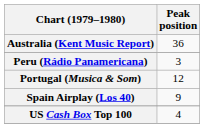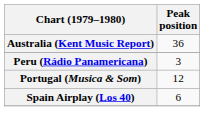 <table class="wikitable sortable plainrowheaders" style="text-align:center">
 <tr>
 <th scope="col">Chart (1979–1980)</th>
 <th scope="col">Peak<br>position</th>
 </tr>
 <tr>
 <th scope="row">Australia (<a href='#'>Kent Music Report</a>)</th>
 <td>36</td>
 </tr>
 <tr>
 </tr>
 <tr>
 </tr>
 <tr>
 </tr>
 <tr>
 </tr>
 <tr>
 </tr>
 <tr>
 </tr>
 <tr>
 </tr>
 <tr>
 </tr>
 <tr>
 <th scope="row">Peru (<a href='#'>Rádio Panamericana</a>)</th>
 <td>3</td>
 </tr>
 <tr>
 <th scope="row">Portugal (<em>Musica & Som</em>)</th>
 <td>12</td>
 </tr>
 <tr>
 <th scope="row">Spain Airplay (<a href='#'>Los 40</a>)</th>
-<td>9</td>
+<td>6</td>
 </tr>
 <tr>
 </tr>
 <tr>
 </tr>
 <tr>
 </tr>
 <tr>
 </tr>
 <tr>
 </tr>
 <tr>
-<th scope="row">US <em><a href='#'>Cash Box</a></em> Top 100</th>
-<td>4</td>
-</tr>
-<tr>
 </tr>
 </table>
